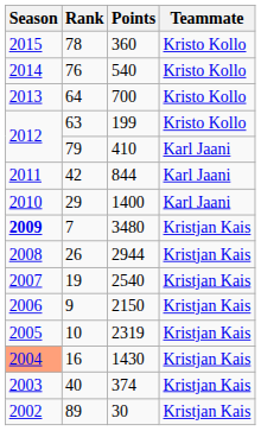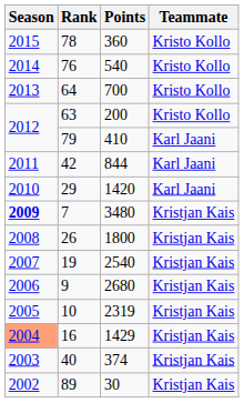 <table class="wikitable">
 <tr>
 <th><strong>Season</strong></th>
 <th><strong>Rank</strong></th>
 <th><strong>Points</strong></th>
 <th><strong>Teammate</strong></th>
 </tr>
 <tr>
 <td><a href='#'>2015</a></td>
 <td>78</td>
 <td>360</td>
 <td><a href='#'>Kristo Kollo</a></td>
 </tr>
 <tr>
 <td><a href='#'>2014</a></td>
 <td>76</td>
 <td>540</td>
 <td><a href='#'>Kristo Kollo</a></td>
 </tr>
 <tr>
 <td><a href='#'>2013</a></td>
 <td>64</td>
 <td>700</td>
 <td><a href='#'>Kristo Kollo</a></td>
 </tr>
 <tr>
 <td rowspan=2><a href='#'>2012</a></td>
 <td>63</td>
-<td>199</td>
+<td>200</td>
 <td><a href='#'>Kristo Kollo</a></td>
 </tr>
 <tr>
 <td>79</td>
 <td>410</td>
 <td><a href='#'>Karl Jaani</a></td>
 </tr>
 <tr>
 <td><a href='#'>2011</a></td>
 <td>42</td>
 <td>844</td>
 <td><a href='#'>Karl Jaani</a></td>
 </tr>
 <tr>
 <td><a href='#'>2010</a></td>
 <td>29</td>
-<td>1400</td>
+<td>1420</td>
 <td><a href='#'>Karl Jaani</a></td>
 </tr>
 <tr>
 <td><strong><a href='#'>2009</a></strong></td>
 <td>7</td>
 <td>3480</td>
 <td><a href='#'>Kristjan Kais</a></td>
 </tr>
 <tr>
 <td><a href='#'>2008</a></td>
 <td>26</td>
-<td>2944</td>
+<td>1800</td>
 <td><a href='#'>Kristjan Kais</a></td>
 </tr>
 <tr>
 <td><a href='#'>2007</a></td>
 <td>19</td>
 <td>2540</td>
 <td><a href='#'>Kristjan Kais</a></td>
 </tr>
 <tr>
 <td><a href='#'>2006</a></td>
 <td>9</td>
-<td>2150</td>
+<td>2680</td>
 <td><a href='#'>Kristjan Kais</a></td>
 </tr>
 <tr>
 <td><a href='#'>2005</a></td>
 <td>10</td>
 <td>2319</td>
 <td><a href='#'>Kristjan Kais</a></td>
 </tr>
 <tr>
 <td style="background: lightsalmon;"><a href='#'>2004</a></td>
 <td>16</td>
-<td>1430</td>
+<td>1429</td>
 <td><a href='#'>Kristjan Kais</a></td>
 </tr>
 <tr>
 <td><a href='#'>2003</a></td>
 <td>40</td>
 <td>374</td>
 <td><a href='#'>Kristjan Kais</a></td>
 </tr>
 <tr>
 <td><a href='#'>2002</a></td>
 <td>89</td>
 <td>30</td>
 <td><a href='#'>Kristjan Kais</a></td>
 </tr>
 </table>
